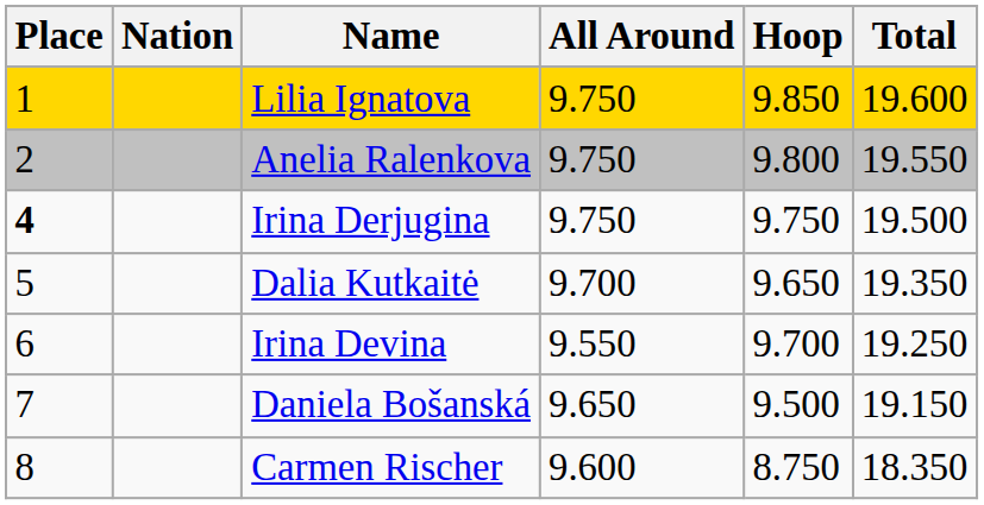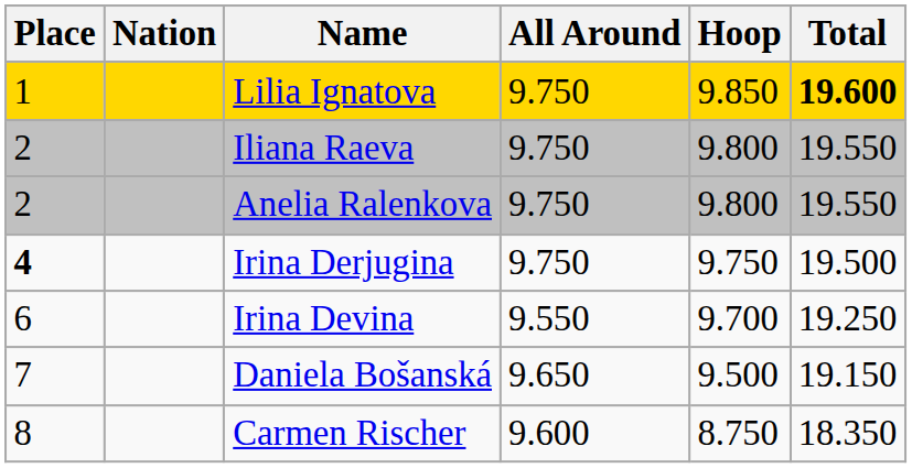 <table class="wikitable">
 <tr>
 <th>Place</th>
 <th>Nation</th>
 <th>Name</th>
 <th>All Around</th>
 <th>Hoop</th>
 <th>Total</th>
 </tr>
 <tr bgcolor=gold>
 <td>1</td>
 <td></td>
 <td><a href='#'>Lilia Ignatova</a></td>
 <td>9.750</td>
 <td>9.850</td>
-<td>19.600</td>
+<td><strong>19.600</strong></td>
+</tr>
+<tr bgcolor=silver>
+<td>2</td>
+<td></td>
+<td><a href='#'>Iliana Raeva</a></td>
+<td>9.750</td>
+<td>9.800</td>
+<td>19.550</td>
 </tr>
 <tr bgcolor=silver>
 <td>2</td>
 <td></td>
 <td><a href='#'>Anelia Ralenkova</a></td>
 <td>9.750</td>
 <td>9.800</td>
 <td>19.550</td>
 </tr>
 <tr>
 <td><strong>4</strong></td>
 <td></td>
 <td><a href='#'>Irina Derjugina</a></td>
 <td>9.750</td>
 <td>9.750</td>
 <td>19.500</td>
-</tr>
-<tr>
-<td>5</td>
-<td></td>
-<td><a href='#'>Dalia Kutkaitė</a></td>
-<td>9.700</td>
-<td>9.650</td>
-<td>19.350</td>
 </tr>
 <tr>
 <td>6</td>
 <td></td>
 <td><a href='#'>Irina Devina</a></td>
 <td>9.550</td>
 <td>9.700</td>
 <td>19.250</td>
 </tr>
 <tr>
 <td>7</td>
 <td></td>
 <td><a href='#'>Daniela Bošanská</a></td>
 <td>9.650</td>
 <td>9.500</td>
 <td>19.150</td>
 </tr>
 <tr>
 <td>8</td>
 <td></td>
 <td><a href='#'>Carmen Rischer</a></td>
 <td>9.600</td>
 <td>8.750</td>
 <td>18.350</td>
 </tr>
 </table>
